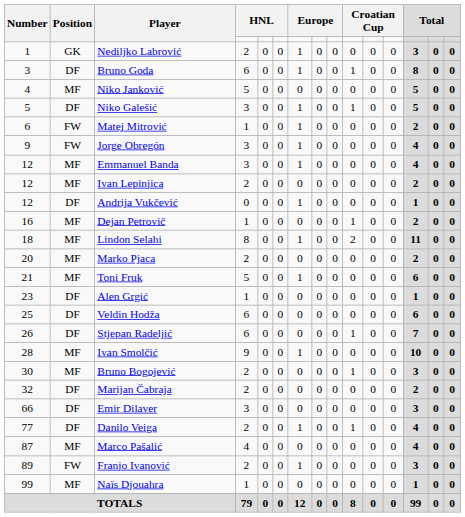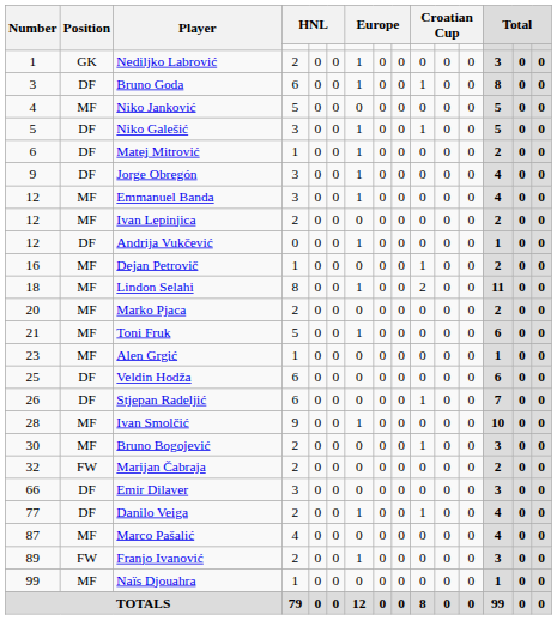 <table class="wikitable" style="font-size: 95%; text-align: center;">
 <tr>
 <th width=40 rowspan="2" align="center">Number</th>
 <th width=40 rowspan="2" align="center">Position</th>
 <th width=180 rowspan="2" align="center">Player</th>
 <th width=120 colspan="3" align="center">HNL</th>
 <th width=120 colspan="3" align="center">Europe</th>
 <th width=120 colspan="3" align="center">Croatian Cup</th>
 <th width=140 colspan="3" align="center" style="background: #DCDCDC">Total</th>
 </tr>
 <tr>
 <td></td>
 <td></td>
 <td></td>
 <td></td>
 <td></td>
 <td></td>
 <td></td>
 <td></td>
 <td></td>
 <th style="background: #DCDCDC"></th>
 <th style="background: #DCDCDC"></th>
 <th style="background: #DCDCDC"></th>
 </tr>
 <tr>
 <td>1</td>
 <td>GK</td>
 <td style="text-align:left;"> <a href='#'>Nediljko Labrović</a></td>
 <td>2</td>
 <td>0</td>
 <td>0</td>
 <td>1</td>
 <td>0</td>
 <td>0</td>
 <td>0</td>
 <td>0</td>
 <td>0</td>
 <th style="background: #DCDCDC">3</th>
 <th style="background: #DCDCDC">0</th>
 <th style="background: #DCDCDC">0</th>
 </tr>
 <tr>
 <td>3</td>
 <td>DF</td>
 <td style="text-align:left;"> <a href='#'>Bruno Goda</a></td>
 <td>6</td>
 <td>0</td>
 <td>0</td>
 <td>1</td>
 <td>0</td>
 <td>0</td>
 <td>1</td>
 <td>0</td>
 <td>0</td>
 <th style="background: #DCDCDC">8</th>
 <th style="background: #DCDCDC">0</th>
 <th style="background: #DCDCDC">0</th>
 </tr>
 <tr>
 <td>4</td>
 <td>MF</td>
 <td style="text-align:left;"> <a href='#'>Niko Janković</a></td>
 <td>5</td>
 <td>0</td>
 <td>0</td>
 <td>0</td>
 <td>0</td>
 <td>0</td>
 <td>0</td>
 <td>0</td>
 <td>0</td>
 <th style="background: #DCDCDC">5</th>
 <th style="background: #DCDCDC">0</th>
 <th style="background: #DCDCDC">0</th>
 </tr>
 <tr>
 <td>5</td>
 <td>DF</td>
 <td style="text-align:left;"> <a href='#'>Niko Galešić</a></td>
 <td>3</td>
 <td>0</td>
 <td>0</td>
 <td>1</td>
 <td>0</td>
 <td>0</td>
 <td>1</td>
 <td>0</td>
 <td>0</td>
 <th style="background: #DCDCDC">5</th>
 <th style="background: #DCDCDC">0</th>
 <th style="background: #DCDCDC">0</th>
 </tr>
 <tr>
 <td>6</td>
-<td>FW</td>
+<td>DF</td>
 <td style="text-align:left;"> <a href='#'>Matej Mitrović</a></td>
 <td>1</td>
 <td>0</td>
 <td>0</td>
 <td>1</td>
 <td>0</td>
 <td>0</td>
 <td>0</td>
 <td>0</td>
 <td>0</td>
 <th style="background: #DCDCDC">2</th>
 <th style="background: #DCDCDC">0</th>
 <th style="background: #DCDCDC">0</th>
 </tr>
 <tr>
 <td>9</td>
-<td>FW</td>
+<td>DF</td>
 <td style="text-align:left;"> <a href='#'>Jorge Obregón</a></td>
 <td>3</td>
 <td>0</td>
 <td>0</td>
 <td>1</td>
 <td>0</td>
 <td>0</td>
 <td>0</td>
 <td>0</td>
 <td>0</td>
 <th style="background: #DCDCDC">4</th>
 <th style="background: #DCDCDC">0</th>
 <th style="background: #DCDCDC">0</th>
 </tr>
 <tr>
 <td>12</td>
 <td>MF</td>
 <td style="text-align:left;"> <a href='#'>Emmanuel Banda</a></td>
 <td>3</td>
 <td>0</td>
 <td>0</td>
 <td>1</td>
 <td>0</td>
 <td>0</td>
 <td>0</td>
 <td>0</td>
 <td>0</td>
 <th style="background: #DCDCDC">4</th>
 <th style="background: #DCDCDC">0</th>
 <th style="background: #DCDCDC">0</th>
 </tr>
 <tr>
 <td>12</td>
 <td>MF</td>
 <td style="text-align:left;"> <a href='#'>Ivan Lepinjica</a></td>
 <td>2</td>
 <td>0</td>
 <td>0</td>
 <td>0</td>
 <td>0</td>
 <td>0</td>
 <td>0</td>
 <td>0</td>
 <td>0</td>
 <th style="background: #DCDCDC">2</th>
 <th style="background: #DCDCDC">0</th>
 <th style="background: #DCDCDC">0</th>
 </tr>
 <tr>
 <td>12</td>
 <td>DF</td>
 <td style="text-align:left;"> <a href='#'>Andrija Vukčević</a></td>
 <td>0</td>
 <td>0</td>
 <td>0</td>
 <td>1</td>
 <td>0</td>
 <td>0</td>
 <td>0</td>
 <td>0</td>
 <td>0</td>
 <th style="background: #DCDCDC">1</th>
 <th style="background: #DCDCDC">0</th>
 <th style="background: #DCDCDC">0</th>
 </tr>
 <tr>
 <td>16</td>
 <td>MF</td>
 <td style="text-align:left;"> <a href='#'>Dejan Petrovič</a></td>
 <td>1</td>
 <td>0</td>
 <td>0</td>
 <td>0</td>
 <td>0</td>
 <td>0</td>
 <td>1</td>
 <td>0</td>
 <td>0</td>
 <th style="background: #DCDCDC">2</th>
 <th style="background: #DCDCDC">0</th>
 <th style="background: #DCDCDC">0</th>
 </tr>
 <tr>
 <td>18</td>
 <td>MF</td>
 <td style="text-align:left;"> <a href='#'>Lindon Selahi</a></td>
 <td>8</td>
 <td>0</td>
 <td>0</td>
 <td>1</td>
 <td>0</td>
 <td>0</td>
 <td>2</td>
 <td>0</td>
 <td>0</td>
 <th style="background: #DCDCDC">11</th>
 <th style="background: #DCDCDC">0</th>
 <th style="background: #DCDCDC">0</th>
 </tr>
 <tr>
 <td>20</td>
 <td>MF</td>
 <td style="text-align:left;"> <a href='#'>Marko Pjaca</a></td>
 <td>2</td>
 <td>0</td>
 <td>0</td>
 <td>0</td>
 <td>0</td>
 <td>0</td>
 <td>0</td>
 <td>0</td>
 <td>0</td>
 <th style="background: #DCDCDC">2</th>
 <th style="background: #DCDCDC">0</th>
 <th style="background: #DCDCDC">0</th>
 </tr>
 <tr>
 <td>21</td>
 <td>MF</td>
 <td style="text-align:left;"> <a href='#'>Toni Fruk</a></td>
 <td>5</td>
 <td>0</td>
 <td>0</td>
 <td>1</td>
 <td>0</td>
 <td>0</td>
 <td>0</td>
 <td>0</td>
 <td>0</td>
 <th style="background: #DCDCDC">6</th>
 <th style="background: #DCDCDC">0</th>
 <th style="background: #DCDCDC">0</th>
 </tr>
 <tr>
 <td>23</td>
-<td>DF</td>
+<td>MF</td>
 <td style="text-align:left;"> <a href='#'>Alen Grgić</a></td>
 <td>1</td>
 <td>0</td>
 <td>0</td>
 <td>0</td>
 <td>0</td>
 <td>0</td>
 <td>0</td>
 <td>0</td>
 <td>0</td>
 <th style="background: #DCDCDC">1</th>
 <th style="background: #DCDCDC">0</th>
 <th style="background: #DCDCDC">0</th>
 </tr>
 <tr>
 <td>25</td>
 <td>DF</td>
 <td style="text-align:left;"> <a href='#'>Veldin Hodža</a></td>
 <td>6</td>
 <td>0</td>
 <td>0</td>
 <td>0</td>
 <td>0</td>
 <td>0</td>
 <td>0</td>
 <td>0</td>
 <td>0</td>
 <th style="background: #DCDCDC">6</th>
 <th style="background: #DCDCDC">0</th>
 <th style="background: #DCDCDC">0</th>
 </tr>
 <tr>
 <td>26</td>
 <td>DF</td>
 <td style="text-align:left;"> <a href='#'>Stjepan Radeljić</a></td>
 <td>6</td>
 <td>0</td>
 <td>0</td>
 <td>0</td>
 <td>0</td>
 <td>0</td>
 <td>1</td>
 <td>0</td>
 <td>0</td>
 <th style="background: #DCDCDC">7</th>
 <th style="background: #DCDCDC">0</th>
 <th style="background: #DCDCDC">0</th>
 </tr>
 <tr>
 <td>28</td>
 <td>MF</td>
 <td style="text-align:left;"> <a href='#'>Ivan Smolčić</a></td>
 <td>9</td>
 <td>0</td>
 <td>0</td>
 <td>1</td>
 <td>0</td>
 <td>0</td>
 <td>0</td>
 <td>0</td>
 <td>0</td>
 <th style="background: #DCDCDC">10</th>
 <th style="background: #DCDCDC">0</th>
 <th style="background: #DCDCDC">0</th>
 </tr>
 <tr>
 <td>30</td>
 <td>MF</td>
 <td style="text-align:left;"> <a href='#'>Bruno Bogojević</a></td>
 <td>2</td>
 <td>0</td>
 <td>0</td>
 <td>0</td>
 <td>0</td>
 <td>0</td>
 <td>1</td>
 <td>0</td>
 <td>0</td>
 <th style="background: #DCDCDC">3</th>
 <th style="background: #DCDCDC">0</th>
 <th style="background: #DCDCDC">0</th>
 </tr>
 <tr>
 <td>32</td>
-<td>DF</td>
+<td>FW</td>
 <td style="text-align:left;"> <a href='#'>Marijan Čabraja</a></td>
 <td>2</td>
 <td>0</td>
 <td>0</td>
 <td>0</td>
 <td>0</td>
 <td>0</td>
 <td>0</td>
 <td>0</td>
 <td>0</td>
 <th style="background: #DCDCDC">2</th>
 <th style="background: #DCDCDC">0</th>
 <th style="background: #DCDCDC">0</th>
 </tr>
 <tr>
 <td>66</td>
 <td>DF</td>
 <td style="text-align:left;"> <a href='#'>Emir Dilaver</a></td>
 <td>3</td>
 <td>0</td>
 <td>0</td>
 <td>0</td>
 <td>0</td>
 <td>0</td>
 <td>0</td>
 <td>0</td>
 <td>0</td>
 <th style="background: #DCDCDC">3</th>
 <th style="background: #DCDCDC">0</th>
 <th style="background: #DCDCDC">0</th>
 </tr>
 <tr>
 <td>77</td>
 <td>DF</td>
 <td style="text-align:left;"> <a href='#'>Danilo Veiga</a></td>
 <td>2</td>
 <td>0</td>
 <td>0</td>
 <td>1</td>
 <td>0</td>
 <td>0</td>
 <td>1</td>
 <td>0</td>
 <td>0</td>
 <th style="background: #DCDCDC">4</th>
 <th style="background: #DCDCDC">0</th>
 <th style="background: #DCDCDC">0</th>
 </tr>
 <tr>
 <td>87</td>
 <td>MF</td>
 <td style="text-align:left;"> <a href='#'>Marco Pašalić</a></td>
 <td>4</td>
 <td>0</td>
 <td>0</td>
 <td>0</td>
 <td>0</td>
 <td>0</td>
 <td>0</td>
 <td>0</td>
 <td>0</td>
 <th style="background: #DCDCDC">4</th>
 <th style="background: #DCDCDC">0</th>
 <th style="background: #DCDCDC">0</th>
 </tr>
 <tr>
 <td>89</td>
 <td>FW</td>
 <td style="text-align:left;"> <a href='#'>Franjo Ivanović</a></td>
 <td>2</td>
 <td>0</td>
 <td>0</td>
 <td>1</td>
 <td>0</td>
 <td>0</td>
 <td>0</td>
 <td>0</td>
 <td>0</td>
 <th style="background: #DCDCDC">3</th>
 <th style="background: #DCDCDC">0</th>
 <th style="background: #DCDCDC">0</th>
 </tr>
 <tr>
 <td>99</td>
 <td>MF</td>
 <td style="text-align:left;"> <a href='#'>Naïs Djouahra</a></td>
 <td>1</td>
 <td>0</td>
 <td>0</td>
 <td>0</td>
 <td>0</td>
 <td>0</td>
 <td>0</td>
 <td>0</td>
 <td>0</td>
 <th style="background: #DCDCDC">1</th>
 <th style="background: #DCDCDC">0</th>
 <th style="background: #DCDCDC">0</th>
 </tr>
 <tr>
 <th colspan="3" align="center" style="background: #DCDCDC">TOTALS</th>
 <th style="background: #DCDCDC">79</th>
 <th style="background: #DCDCDC">0</th>
 <th style="background: #DCDCDC">0</th>
 <th style="background: #DCDCDC">12</th>
 <th style="background: #DCDCDC">0</th>
 <th style="background: #DCDCDC">0</th>
 <th style="background: #DCDCDC">8</th>
 <th style="background: #DCDCDC">0</th>
 <th style="background: #DCDCDC">0</th>
 <th style="background: #DCDCDC">99</th>
 <th style="background: #DCDCDC">0</th>
 <th style="background: #DCDCDC">0</th>
 </tr>
 </table>
